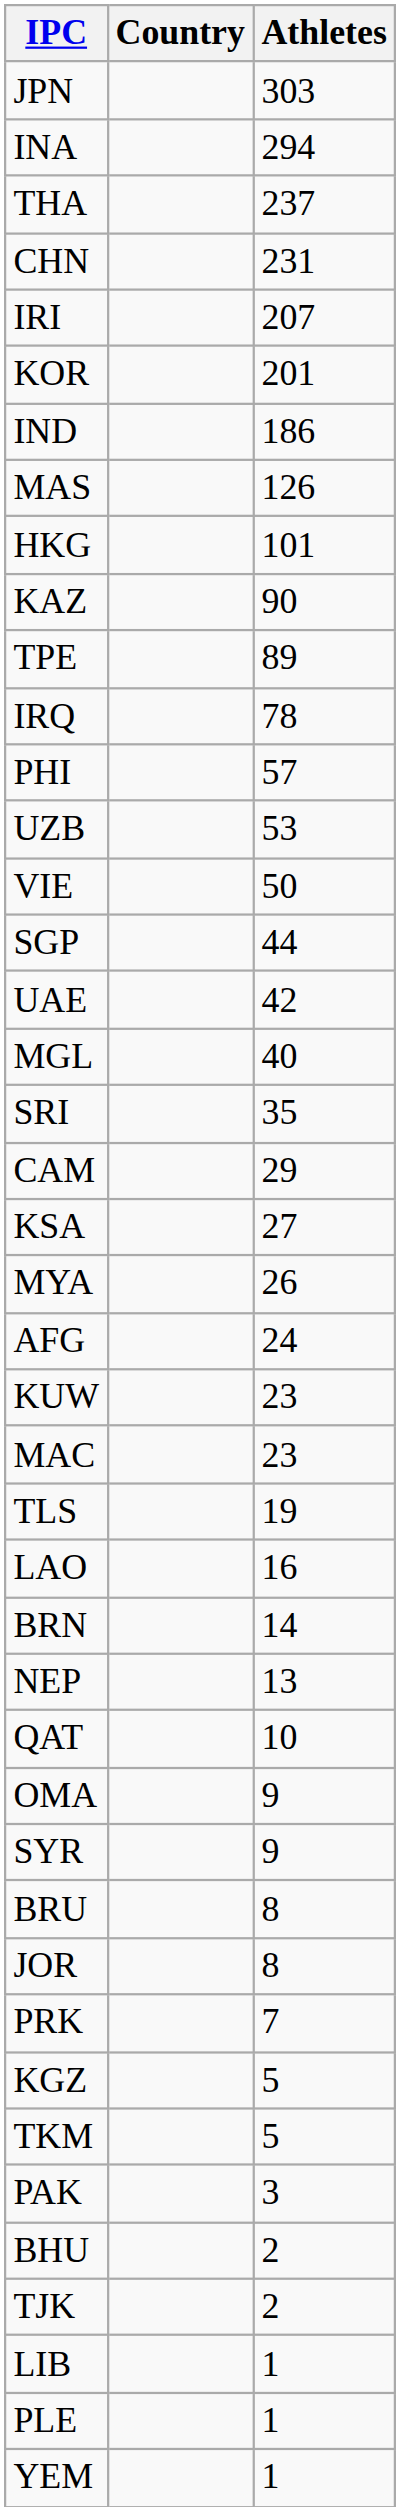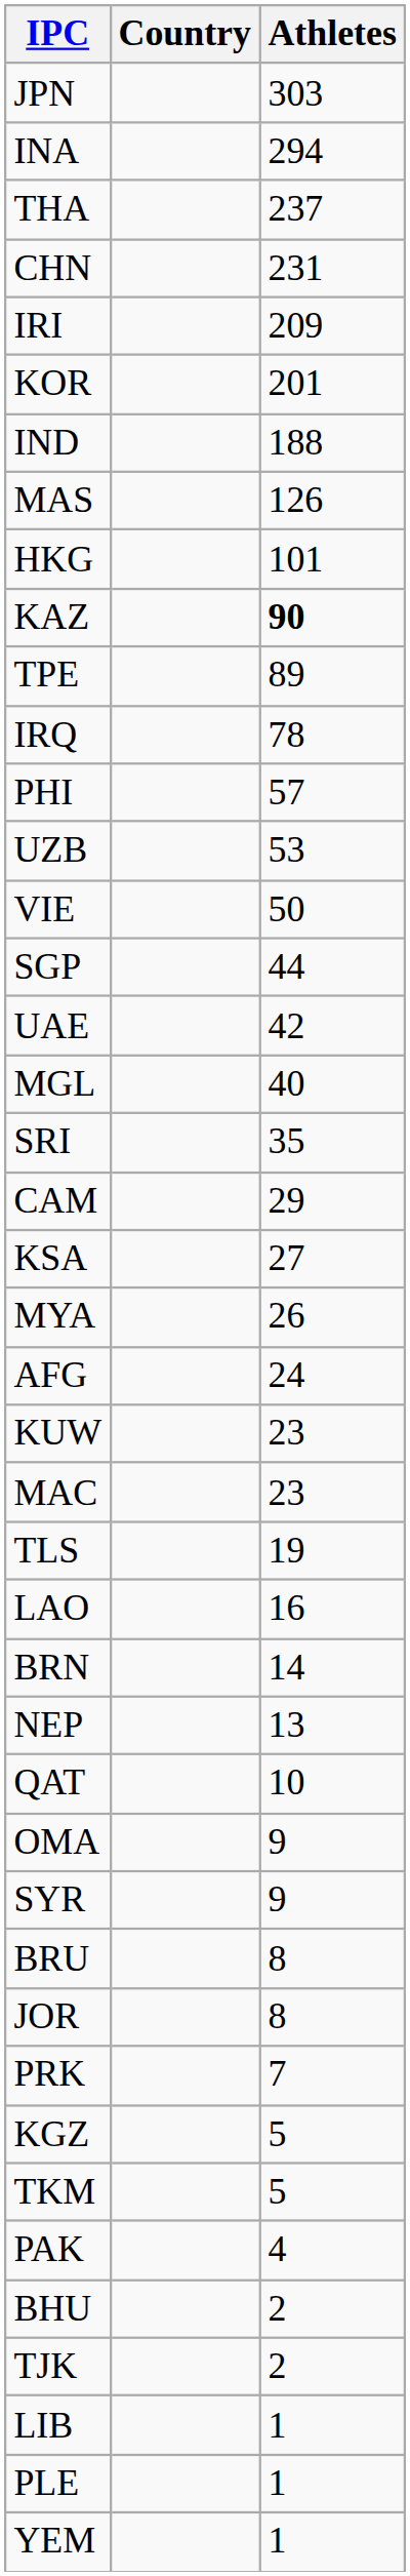 <table class="wikitable collapsible collapsed sortable" style="border:0;">
 <tr>
 <th><a href='#'>IPC</a></th>
 <th>Country</th>
 <th>Athletes</th>
 </tr>
 <tr>
 <td>JPN</td>
 <td></td>
 <td>303</td>
 </tr>
 <tr>
 <td>INA</td>
 <td></td>
 <td>294</td>
 </tr>
 <tr>
 <td>THA</td>
 <td></td>
 <td>237</td>
 </tr>
 <tr>
 <td>CHN</td>
 <td></td>
 <td>231</td>
 </tr>
 <tr>
 <td>IRI</td>
 <td></td>
-<td>207</td>
+<td>209</td>
 </tr>
 <tr>
 <td>KOR</td>
 <td></td>
 <td>201</td>
 </tr>
 <tr>
 <td>IND</td>
 <td></td>
-<td>186</td>
+<td>188</td>
 </tr>
 <tr>
 <td>MAS</td>
 <td></td>
 <td>126</td>
 </tr>
 <tr>
 <td>HKG</td>
 <td></td>
 <td>101</td>
 </tr>
 <tr>
 <td>KAZ</td>
 <td></td>
-<td>90</td>
+<td><strong>90</strong></td>
 </tr>
 <tr>
 <td>TPE</td>
 <td></td>
 <td>89</td>
 </tr>
 <tr>
 <td>IRQ</td>
 <td></td>
 <td>78</td>
 </tr>
 <tr>
 <td>PHI</td>
 <td></td>
 <td>57</td>
 </tr>
 <tr>
 <td>UZB</td>
 <td></td>
 <td>53</td>
 </tr>
 <tr>
 <td>VIE</td>
 <td></td>
 <td>50</td>
 </tr>
 <tr>
 <td>SGP</td>
 <td></td>
 <td>44</td>
 </tr>
 <tr>
 <td>UAE</td>
 <td></td>
 <td>42</td>
 </tr>
 <tr>
 <td>MGL</td>
 <td></td>
 <td>40</td>
 </tr>
 <tr>
 <td>SRI</td>
 <td></td>
 <td>35</td>
 </tr>
 <tr>
 <td>CAM</td>
 <td></td>
 <td>29</td>
 </tr>
 <tr>
 <td>KSA</td>
 <td></td>
 <td>27</td>
 </tr>
 <tr>
 <td>MYA</td>
 <td></td>
 <td>26</td>
 </tr>
 <tr>
 <td>AFG</td>
 <td></td>
 <td>24</td>
 </tr>
 <tr>
 <td>KUW</td>
 <td></td>
 <td>23</td>
 </tr>
 <tr>
 <td>MAC</td>
 <td></td>
 <td>23</td>
 </tr>
 <tr>
 <td>TLS</td>
 <td></td>
 <td>19</td>
 </tr>
 <tr>
 <td>LAO</td>
 <td></td>
 <td>16</td>
 </tr>
 <tr>
 <td>BRN</td>
 <td></td>
 <td>14</td>
 </tr>
 <tr>
 <td>NEP</td>
 <td></td>
 <td>13</td>
 </tr>
 <tr>
 <td>QAT</td>
 <td></td>
 <td>10</td>
 </tr>
 <tr>
 <td>OMA</td>
 <td></td>
 <td>9</td>
 </tr>
 <tr>
 <td>SYR</td>
 <td></td>
 <td>9</td>
 </tr>
 <tr>
 <td>BRU</td>
 <td></td>
 <td>8</td>
 </tr>
 <tr>
 <td>JOR</td>
 <td></td>
 <td>8</td>
 </tr>
 <tr>
 <td>PRK</td>
 <td></td>
 <td>7</td>
 </tr>
 <tr>
 <td>KGZ</td>
 <td></td>
 <td>5</td>
 </tr>
 <tr>
 <td>TKM</td>
 <td></td>
 <td>5</td>
 </tr>
 <tr>
 <td>PAK</td>
 <td></td>
-<td>3</td>
+<td>4</td>
 </tr>
 <tr>
 <td>BHU</td>
 <td></td>
 <td>2</td>
 </tr>
 <tr>
 <td>TJK</td>
 <td></td>
 <td>2</td>
 </tr>
 <tr>
 <td>LIB</td>
 <td></td>
 <td>1</td>
 </tr>
 <tr>
 <td>PLE</td>
 <td></td>
 <td>1</td>
 </tr>
 <tr>
 <td>YEM</td>
 <td></td>
 <td>1</td>
 </tr>
 </table>
